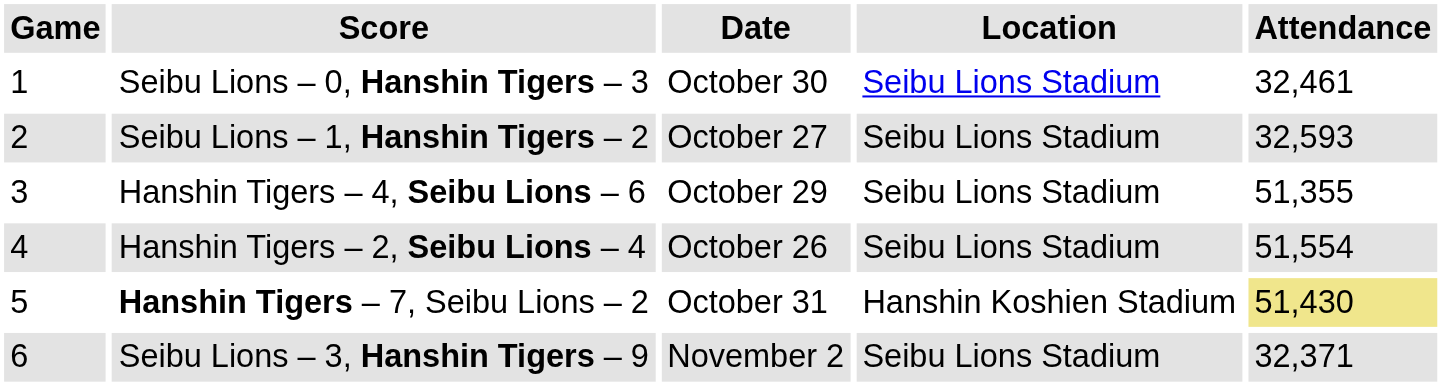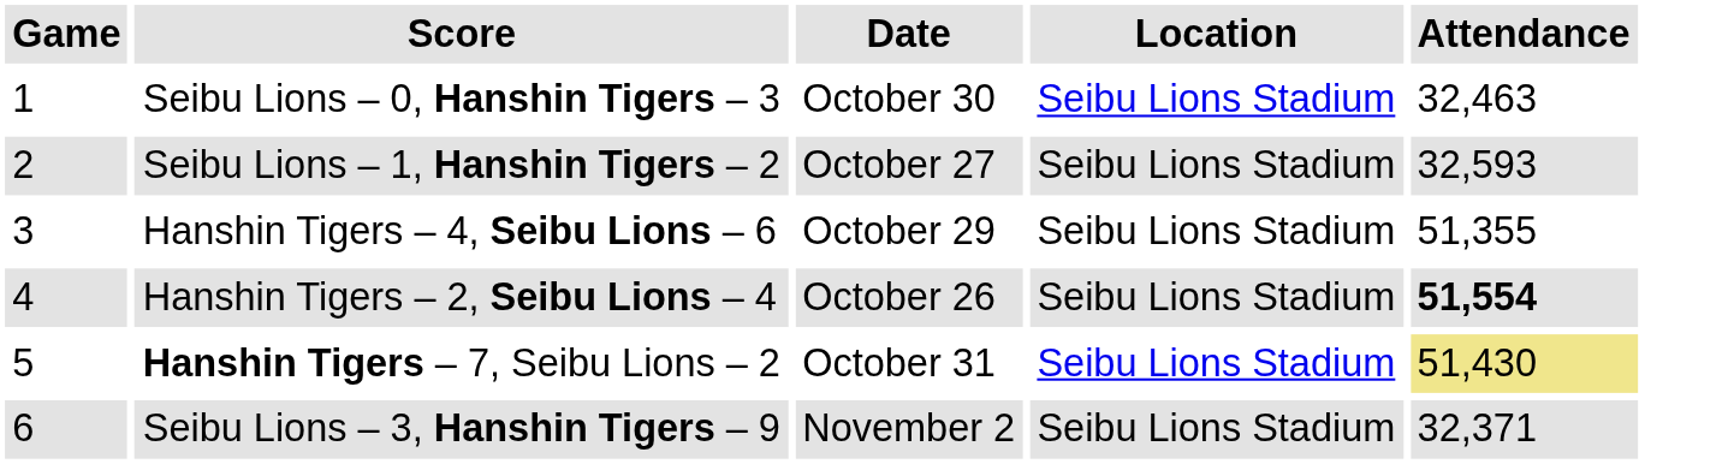 <table border="0" cellspacing="3" cellpadding="3">
 <tr style="background: #e3e3e3;">
 <th>Game</th>
 <th>Score</th>
 <th>Date</th>
 <th>Location</th>
 <th>Attendance</th>
 </tr>
 <tr>
 <td>1</td>
 <td>Seibu Lions – 0, <strong>Hanshin Tigers</strong> – 3</td>
 <td>October 30</td>
 <td><a href='#'>Seibu Lions Stadium</a></td>
-<td>32,461</td>
+<td>32,463</td>
 </tr>
 <tr style="background: #e3e3e3;">
 <td>2</td>
 <td>Seibu Lions – 1, <strong>Hanshin Tigers</strong> – 2</td>
 <td>October 27</td>
 <td>Seibu Lions Stadium</td>
 <td>32,593</td>
 </tr>
 <tr>
 <td>3</td>
 <td>Hanshin Tigers – 4, <strong>Seibu Lions</strong> – 6</td>
 <td>October 29</td>
 <td>Seibu Lions Stadium</td>
 <td>51,355</td>
 </tr>
 <tr style="background: #e3e3e3;">
 <td>4</td>
 <td>Hanshin Tigers – 2, <strong>Seibu Lions</strong> – 4</td>
 <td>October 26</td>
 <td>Seibu Lions Stadium</td>
-<td>51,554</td>
+<td><strong>51,554</strong></td>
 </tr>
 <tr>
 <td>5</td>
 <td><strong>Hanshin Tigers</strong> – 7, Seibu Lions – 2</td>
 <td>October 31</td>
-<td>Hanshin Koshien Stadium</td>
+<td><a href='#'>Seibu Lions Stadium</a></td>
 <td style="background: khaki;">51,430</td>
 </tr>
 <tr style="background: #e3e3e3;">
 <td>6</td>
 <td>Seibu Lions – 3, <strong>Hanshin Tigers</strong> – 9</td>
 <td>November 2</td>
 <td>Seibu Lions Stadium</td>
 <td>32,371</td>
 </tr>
 </table>
